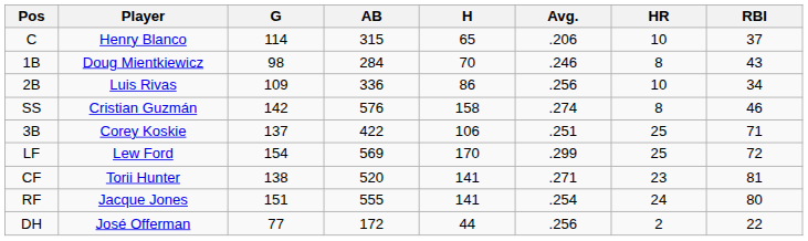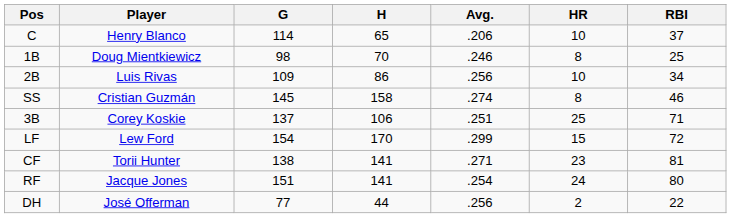 <table class="wikitable sortable">
 <tr>
 <th bgcolor="#DDDDFF" width="5%">Pos</th>
 <th bgcolor="#DDDDFF" width="16%">Player</th>
 <th bgcolor="#DDDDFF" width="9%">G</th>
-<th bgcolor="#DDDDFF" width="9%">AB</th>
 <th bgcolor="#DDDDFF" width="9%">H</th>
 <th bgcolor="#DDDDFF" width="9%">Avg.</th>
 <th bgcolor="#DDDDFF" width="9%">HR</th>
 <th bgcolor="#DDDDFF" width="9%">RBI</th>
 </tr>
 <tr align="center">
 <td>C</td>
 <td><a href='#'>Henry Blanco</a></td>
 <td>114</td>
-<td>315</td>
 <td>65</td>
 <td>.206</td>
 <td>10</td>
 <td>37</td>
 </tr>
 <tr align="center">
 <td>1B</td>
 <td><a href='#'>Doug Mientkiewicz</a></td>
 <td>98</td>
-<td>284</td>
 <td>70</td>
 <td>.246</td>
 <td>8</td>
-<td>43</td>
+<td>25</td>
 </tr>
 <tr align="center">
 <td>2B</td>
 <td><a href='#'>Luis Rivas</a></td>
 <td>109</td>
-<td>336</td>
 <td>86</td>
 <td>.256</td>
 <td>10</td>
 <td>34</td>
 </tr>
 <tr align="center">
 <td>SS</td>
 <td><a href='#'>Cristian Guzmán</a></td>
-<td>142</td>
-<td>576</td>
+<td>145</td>
 <td>158</td>
 <td>.274</td>
 <td>8</td>
 <td>46</td>
 </tr>
 <tr align="center">
 <td>3B</td>
 <td><a href='#'>Corey Koskie</a></td>
 <td>137</td>
-<td>422</td>
 <td>106</td>
 <td>.251</td>
 <td>25</td>
 <td>71</td>
 </tr>
 <tr align="center">
 <td>LF</td>
 <td><a href='#'>Lew Ford</a></td>
 <td>154</td>
-<td>569</td>
 <td>170</td>
 <td>.299</td>
-<td>25</td>
+<td>15</td>
 <td>72</td>
 </tr>
 <tr align="center">
 <td>CF</td>
 <td><a href='#'>Torii Hunter</a></td>
 <td>138</td>
-<td>520</td>
 <td>141</td>
 <td>.271</td>
 <td>23</td>
 <td>81</td>
 </tr>
 <tr align="center">
 <td>RF</td>
 <td><a href='#'>Jacque Jones</a></td>
 <td>151</td>
-<td>555</td>
 <td>141</td>
 <td>.254</td>
 <td>24</td>
 <td>80</td>
 </tr>
 <tr align="center">
 <td>DH</td>
 <td><a href='#'>José Offerman</a></td>
 <td>77</td>
-<td>172</td>
 <td>44</td>
 <td>.256</td>
 <td>2</td>
 <td>22</td>
 </tr>
 </table>
